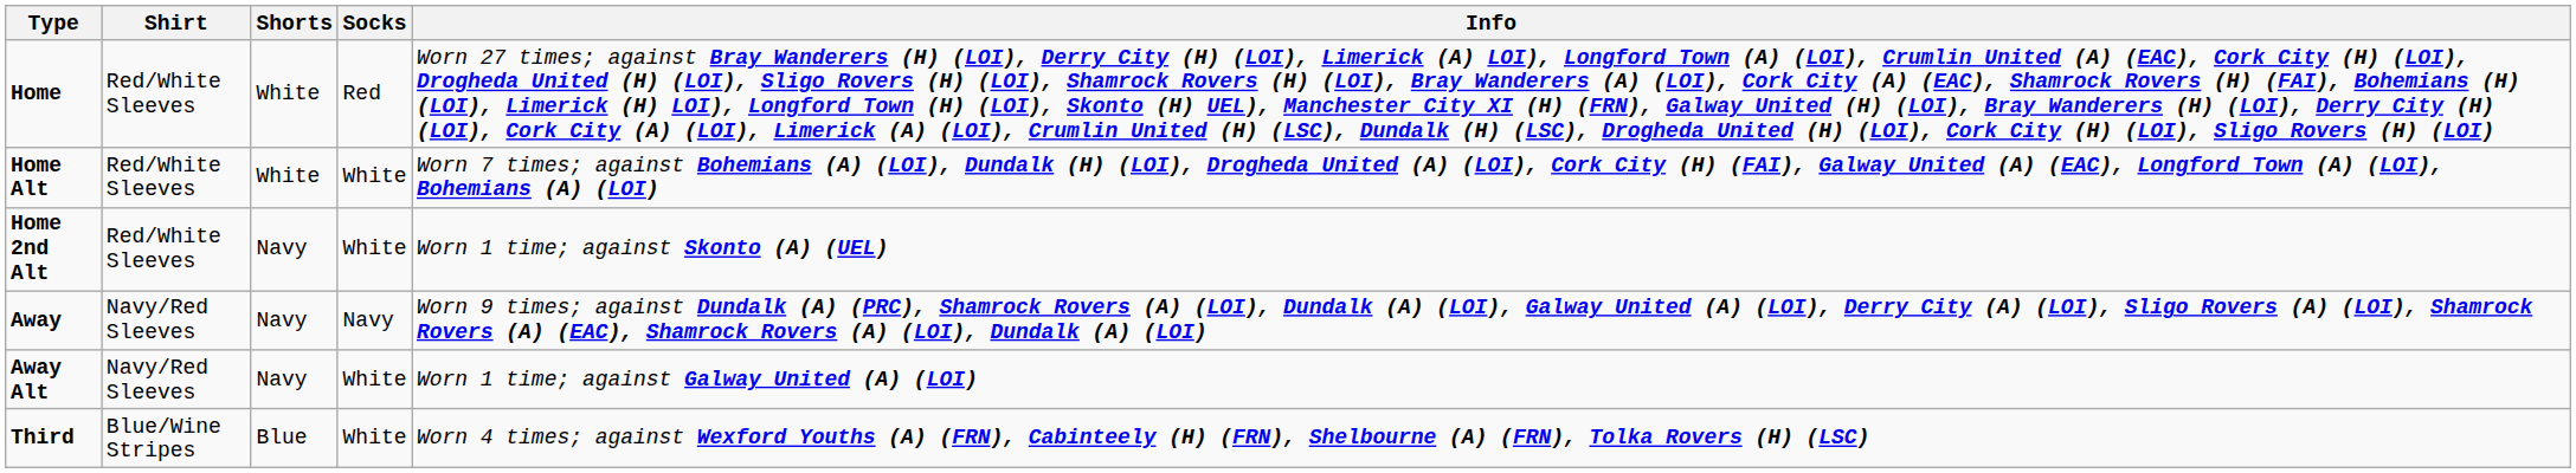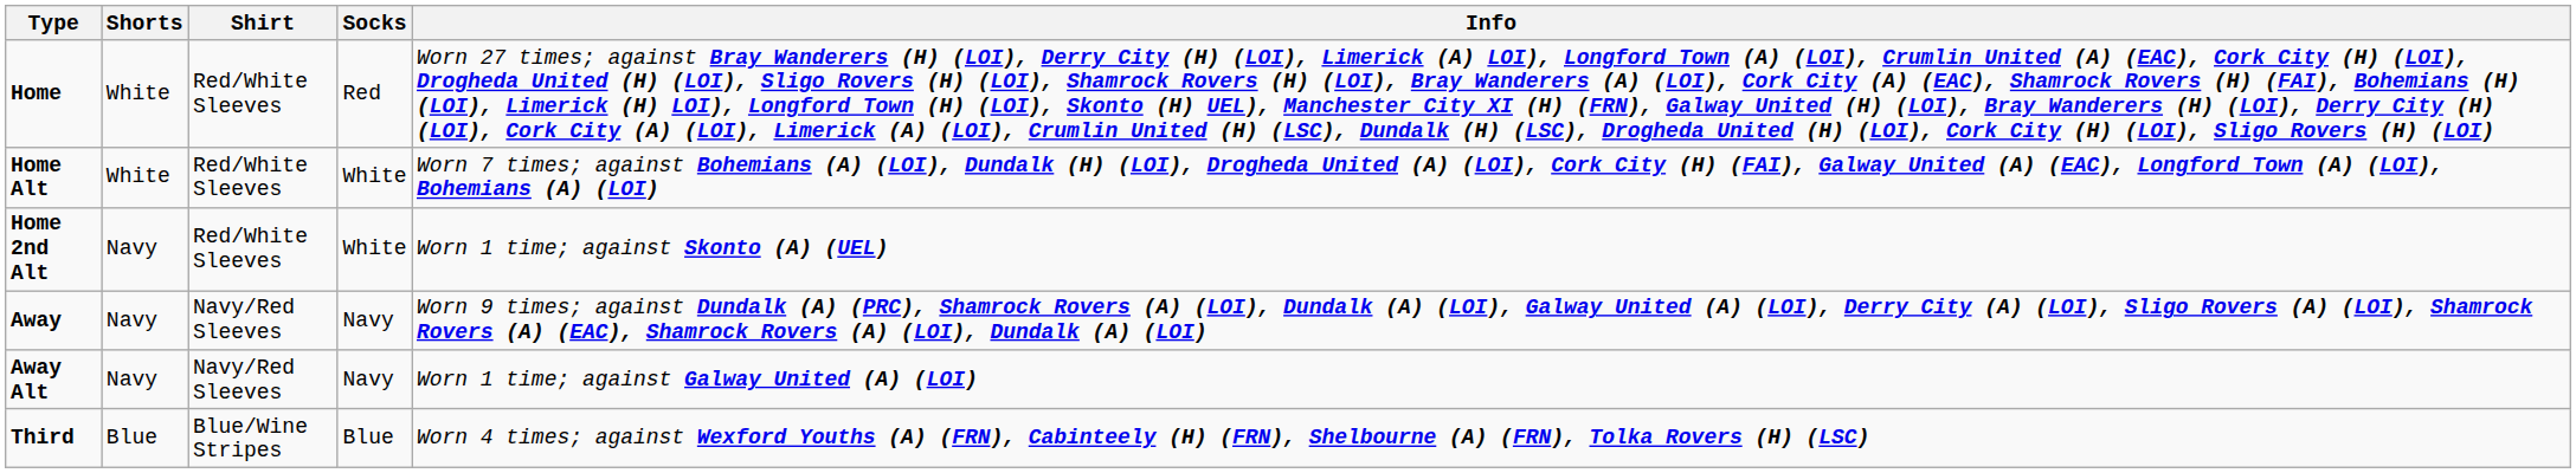 <table class="wikitable">
 <tr>
 <th>Type</th>
+<th>Shorts</th>
 <th>Shirt</th>
-<th>Shorts</th>
 <th>Socks</th>
 <th>Info</th>
 </tr>
 <tr>
 <td><span><strong>Home</strong></span></td>
+<td>White</td>
 <td>Red/White Sleeves</td>
-<td>White</td>
 <td>Red</td>
 <td><em>Worn 27 times; against</em> <strong><em><a href='#'>Bray Wanderers</a> (H) (<a href='#'>LOI</a>), <a href='#'>Derry City</a> (H) (<a href='#'>LOI</a>), <a href='#'>Limerick</a> (A) <a href='#'>LOI</a>), <a href='#'>Longford Town</a> (A) (<a href='#'>LOI</a>), <a href='#'>Crumlin United</a> (A) (<a href='#'>EAC</a>), <a href='#'>Cork City</a> (H) (<a href='#'>LOI</a>), <a href='#'>Drogheda United</a> (H) (<a href='#'>LOI</a>), <a href='#'>Sligo Rovers</a> (H) (<a href='#'>LOI</a>), <a href='#'>Shamrock Rovers</a> (H) (<a href='#'>LOI</a>), <a href='#'>Bray Wanderers</a> (A) (<a href='#'>LOI</a>), <a href='#'>Cork City</a> (A) (<a href='#'>EAC</a>), <a href='#'>Shamrock Rovers</a> (H) (<a href='#'>FAI</a>), <a href='#'>Bohemians</a> (H) (<a href='#'>LOI</a>), <a href='#'>Limerick</a> (H) <a href='#'>LOI</a>), <a href='#'>Longford Town</a> (H) (<a href='#'>LOI</a>), <a href='#'>Skonto</a> (H) <a href='#'>UEL</a>), <a href='#'>Manchester City XI</a> (H) (<a href='#'>FRN</a>), <a href='#'>Galway United</a> (H) (<a href='#'>LOI</a>), <a href='#'>Bray Wanderers</a> (H) (<a href='#'>LOI</a>), <a href='#'>Derry City</a> (H) (<a href='#'>LOI</a>), <a href='#'>Cork City</a> (A) (<a href='#'>LOI</a>), <a href='#'>Limerick</a> (A) (<a href='#'>LOI</a>), <a href='#'>Crumlin United</a> (H) (<a href='#'>LSC</a>), <a href='#'>Dundalk</a> (H) (<a href='#'>LSC</a>), <a href='#'>Drogheda United</a> (H) (<a href='#'>LOI</a>), <a href='#'>Cork City</a> (H) (<a href='#'>LOI</a>), <a href='#'>Sligo Rovers</a> (H) (<a href='#'>LOI</a>)</em></strong></td>
 </tr>
 <tr>
 <td><span><strong>Home Alt</strong></span></td>
+<td>White</td>
 <td>Red/White Sleeves</td>
-<td>White</td>
 <td>White</td>
 <td><em>Worn 7 times; against</em> <strong><em><a href='#'>Bohemians</a> (A) (<a href='#'>LOI</a>), <a href='#'>Dundalk</a> (H) (<a href='#'>LOI</a>), <a href='#'>Drogheda United</a> (A) (<a href='#'>LOI</a>), <a href='#'>Cork City</a> (H) (<a href='#'>FAI</a>), <a href='#'>Galway United</a> (A) (<a href='#'>EAC</a>), <a href='#'>Longford Town</a> (A) (<a href='#'>LOI</a>), <a href='#'>Bohemians</a> (A) (<a href='#'>LOI</a>)</em></strong></td>
 </tr>
 <tr>
 <td><span><strong>Home 2nd Alt</strong></span></td>
+<td>Navy</td>
 <td>Red/White Sleeves</td>
-<td>Navy</td>
 <td>White</td>
 <td><em>Worn 1 time; against</em> <strong><em><a href='#'>Skonto</a> (A) (<a href='#'>UEL</a>)</em></strong></td>
 </tr>
 <tr>
 <td><span><strong>Away</strong></span></td>
+<td>Navy</td>
 <td>Navy/Red Sleeves</td>
-<td>Navy</td>
 <td>Navy</td>
 <td><em>Worn 9 times; against</em> <strong><em><a href='#'>Dundalk</a> (A) (<a href='#'>PRC</a>), <a href='#'>Shamrock Rovers</a> (A) (<a href='#'>LOI</a>), <a href='#'>Dundalk</a> (A) (<a href='#'>LOI</a>), <a href='#'>Galway United</a> (A) (<a href='#'>LOI</a>), <a href='#'>Derry City</a> (A) (<a href='#'>LOI</a>), <a href='#'>Sligo Rovers</a> (A) (<a href='#'>LOI</a>), <a href='#'>Shamrock Rovers</a> (A) (<a href='#'>EAC</a>), <a href='#'>Shamrock Rovers</a> (A) (<a href='#'>LOI</a>), <a href='#'>Dundalk</a> (A) (<a href='#'>LOI</a>)</em></strong></td>
 </tr>
 <tr>
 <td><span><strong>Away Alt</strong></span></td>
+<td>Navy</td>
 <td>Navy/Red Sleeves</td>
 <td>Navy</td>
-<td>White</td>
 <td><em>Worn 1 time; against</em> <strong><em><a href='#'>Galway United</a> (A) (<a href='#'>LOI</a>)</em></strong></td>
 </tr>
 <tr>
 <td><span><strong>Third</strong></span></td>
+<td>Blue</td>
 <td>Blue/Wine Stripes</td>
 <td>Blue</td>
-<td>White</td>
 <td><em>Worn 4 times; against</em> <strong><em><a href='#'>Wexford Youths</a> (A) (<a href='#'>FRN</a>), <a href='#'>Cabinteely</a> (H) (<a href='#'>FRN</a>), <a href='#'>Shelbourne</a> (A) (<a href='#'>FRN</a>), <a href='#'>Tolka Rovers</a> (H) (<a href='#'>LSC</a>)</em></strong></td>
 </tr>
 </table>
